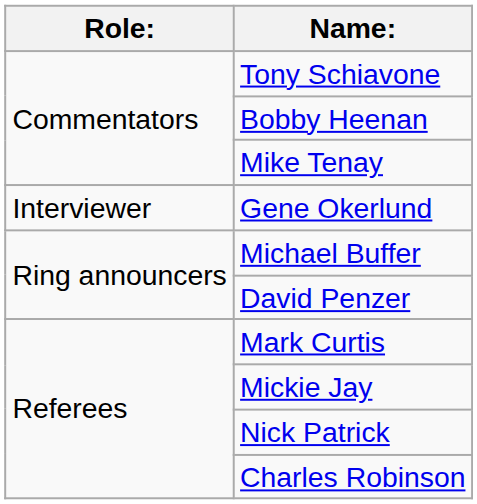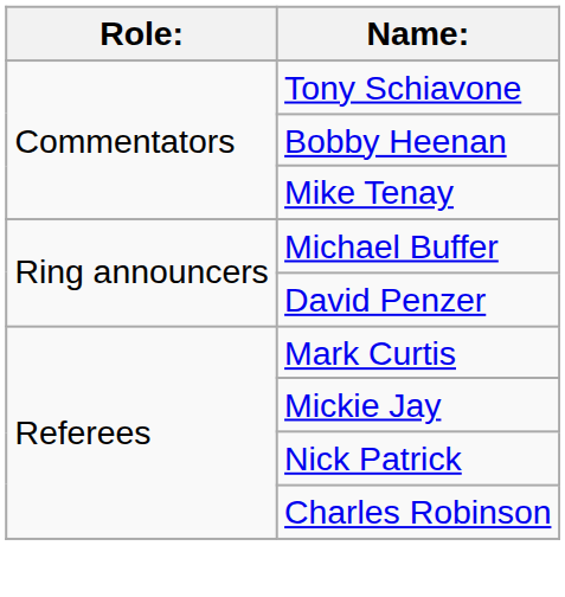 <table class=wikitable style="font-size:90%; margin: 0.5em 0 0.5em 1em; float: right; clear: right;">
 <tr>
 <th>Role:</th>
 <th>Name:</th>
 </tr>
 <tr>
 <td rowspan=3>Commentators</td>
 <td><a href='#'>Tony Schiavone</a></td>
 </tr>
 <tr>
 <td><a href='#'>Bobby Heenan</a></td>
 </tr>
 <tr>
 <td><a href='#'>Mike Tenay</a></td>
-</tr>
-<tr>
-<td>Interviewer</td>
-<td><a href='#'>Gene Okerlund</a></td>
 </tr>
 <tr>
 <td rowspan=2>Ring announcers</td>
 <td><a href='#'>Michael Buffer</a></td>
 </tr>
 <tr>
 <td><a href='#'>David Penzer</a></td>
 </tr>
 <tr>
 <td rowspan=4>Referees</td>
 <td><a href='#'>Mark Curtis</a></td>
 </tr>
 <tr>
 <td><a href='#'>Mickie Jay</a></td>
 </tr>
 <tr>
 <td><a href='#'>Nick Patrick</a></td>
 </tr>
 <tr>
 <td><a href='#'>Charles Robinson</a></td>
 </tr>
 </table>
